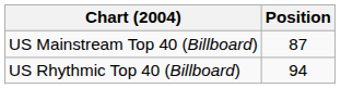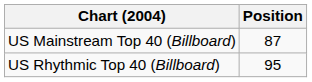 <table class="wikitable">
 <tr>
 <th>Chart (2004)</th>
 <th>Position</th>
 </tr>
 <tr>
 <td>US Mainstream Top 40 (<em>Billboard</em>)</td>
 <td align="center">87</td>
 </tr>
 <tr>
 <td>US Rhythmic Top 40 (<em>Billboard</em>)</td>
-<td align="center">94</td>
+<td align="center">95</td>
 </tr>
 </table>
